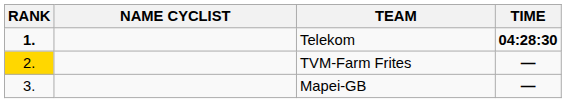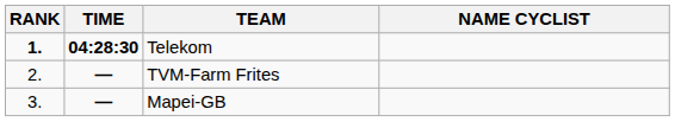 <table class="wikitable" style="font-size:95%;">
 <tr>
 <th>RANK</th>
+<th>TIME</th>
+<th align="left" style="width: 13em">TEAM</th>
 <th align="left" style="width: 16em">NAME CYCLIST</th>
-<th align="left" style="width: 13em">TEAM</th>
-<th>TIME</th>
 </tr>
 <tr>
 <td align="center"><strong>1.</strong></td>
+<td align="center"><strong>04:28:30</strong></td>
+<td>Telekom</td>
 <td></td>
-<td>Telekom</td>
-<td align="center"><strong>04:28:30</strong></td>
 </tr>
 <tr>
-<td align="center" style="background: gold;">2.</td>
+<td align="center">2.</td>
+<td align="center"><strong>—</strong></td>
+<td>TVM-Farm Frites</td>
 <td></td>
-<td>TVM-Farm Frites</td>
-<td align="center"><strong>—</strong></td>
 </tr>
 <tr>
 <td align="center">3.</td>
+<td align="center"><strong>—</strong></td>
+<td>Mapei-GB</td>
 <td></td>
-<td>Mapei-GB</td>
-<td align="center"><strong>—</strong></td>
 </tr>
 </table>
